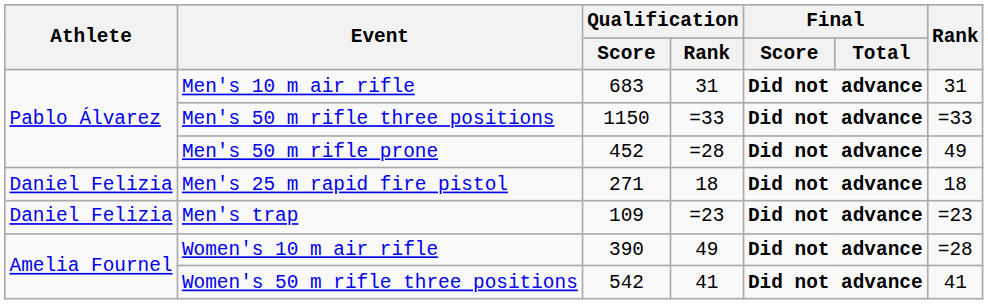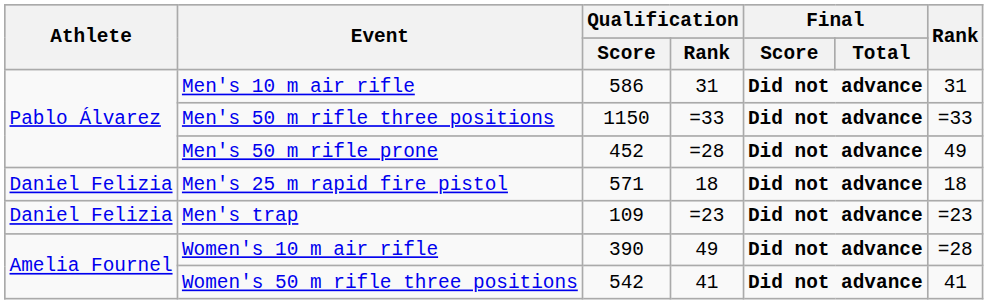 <table class="wikitable" style="font-size:90%">
 <tr>
 <th rowspan="2">Athlete</th>
 <th rowspan="2">Event</th>
 <th colspan="2">Qualification</th>
 <th colspan="2">Final</th>
 <th rowspan="2">Rank</th>
 </tr>
 <tr>
 <th>Score</th>
 <th>Rank</th>
 <th>Score</th>
 <th>Total</th>
 </tr>
 <tr>
 <td rowspan="3"><a href='#'>Pablo Álvarez</a></td>
 <td><a href='#'>Men's 10 m air rifle</a></td>
-<td align=center>683</td>
+<td align=center>586</td>
 <td align=center>31</td>
 <td style="text-align:center;" colspan="2"><strong>Did not advance</strong></td>
 <td align=center>31</td>
 </tr>
 <tr>
 <td><a href='#'>Men's 50 m rifle three positions</a></td>
 <td align=center>1150</td>
 <td align=center>=33</td>
 <td style="text-align:center;" colspan="2"><strong>Did not advance</strong></td>
 <td align=center>=33</td>
 </tr>
 <tr>
 <td><a href='#'>Men's 50 m rifle prone</a></td>
 <td align=center>452</td>
 <td align=center>=28</td>
 <td style="text-align:center;" colspan="2"><strong>Did not advance</strong></td>
 <td align=center>49</td>
 </tr>
 <tr>
 <td><a href='#'>Daniel Felizia</a></td>
 <td><a href='#'>Men's 25 m rapid fire pistol</a></td>
-<td align=center>271</td>
+<td align=center>571</td>
 <td align=center>18</td>
 <td style="text-align:center;" colspan="2"><strong>Did not advance</strong></td>
 <td align=center>18</td>
 </tr>
 <tr>
 <td><a href='#'>Daniel Felizia</a></td>
 <td><a href='#'>Men's trap</a></td>
 <td align=center>109</td>
 <td align=center>=23</td>
 <td style="text-align:center;" colspan="2"><strong>Did not advance</strong></td>
 <td align=center>=23</td>
 </tr>
 <tr>
 <td rowspan=2><a href='#'>Amelia Fournel</a></td>
 <td><a href='#'>Women's 10 m air rifle</a></td>
 <td align=center>390</td>
 <td align=center>49</td>
 <td style="text-align:center;" colspan="2"><strong>Did not advance</strong></td>
 <td align=center>=28</td>
 </tr>
 <tr>
 <td><a href='#'>Women's 50 m rifle three positions</a></td>
 <td align=center>542</td>
 <td align=center>41</td>
 <td style="text-align:center;" colspan="2"><strong>Did not advance</strong></td>
 <td align=center>41</td>
 </tr>
 </table>
